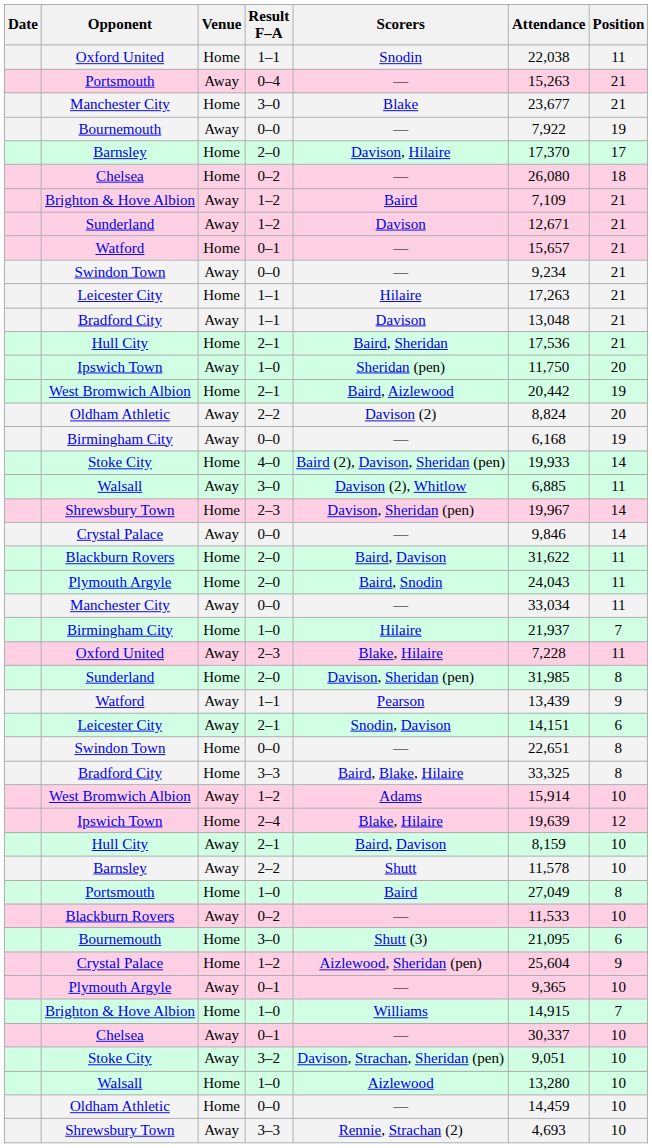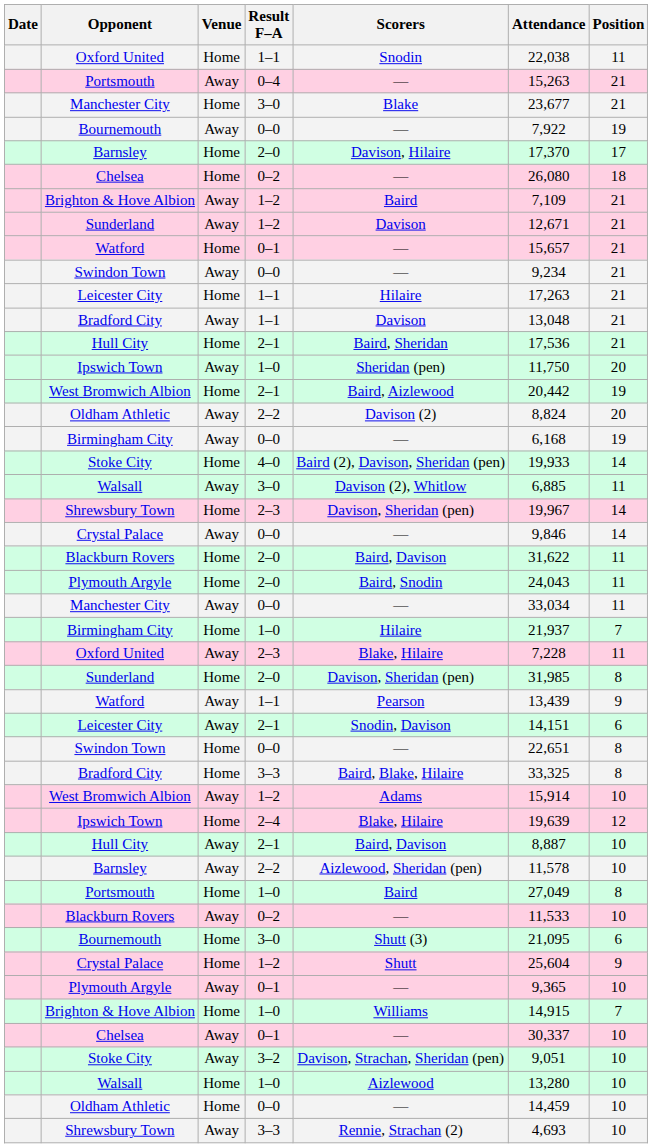 <table class="wikitable sortable" style="text-align:center">
 <tr>
 <th>Date</th>
 <th>Opponent</th>
 <th>Venue</th>
 <th>Result<br>F–A</th>
 <th class="unsortable">Scorers</th>
 <th>Attendance</th>
 <th>Position</th>
 </tr>
 <tr style="background-color: #f3f3f3;">
 <td></td>
 <td><a href='#'>Oxford United</a></td>
 <td>Home</td>
 <td>1–1</td>
 <td><a href='#'>Snodin</a></td>
 <td>22,038</td>
 <td>11</td>
 </tr>
 <tr style="background-color: #ffd0e3;">
 <td></td>
 <td><a href='#'>Portsmouth</a></td>
 <td>Away</td>
 <td>0–4</td>
 <td>—</td>
 <td>15,263</td>
 <td>21</td>
 </tr>
 <tr style="background-color: #f3f3f3;">
 <td></td>
 <td><a href='#'>Manchester City</a></td>
 <td>Home</td>
 <td>3–0</td>
 <td><a href='#'>Blake</a></td>
 <td>23,677</td>
 <td>21</td>
 </tr>
 <tr style="background-color: #f3f3f3;">
 <td></td>
 <td><a href='#'>Bournemouth</a></td>
 <td>Away</td>
 <td>0–0</td>
 <td>—</td>
 <td>7,922</td>
 <td>19</td>
 </tr>
 <tr style="background-color: #d0ffe3;">
 <td></td>
 <td><a href='#'>Barnsley</a></td>
 <td>Home</td>
 <td>2–0</td>
 <td><a href='#'>Davison</a>, <a href='#'>Hilaire</a></td>
 <td>17,370</td>
 <td>17</td>
 </tr>
 <tr style="background-color: #ffd0e3;">
 <td></td>
 <td><a href='#'>Chelsea</a></td>
 <td>Home</td>
 <td>0–2</td>
 <td>—</td>
 <td>26,080</td>
 <td>18</td>
 </tr>
 <tr style="background-color: #ffd0e3;">
 <td></td>
 <td><a href='#'>Brighton & Hove Albion</a></td>
 <td>Away</td>
 <td>1–2</td>
 <td><a href='#'>Baird</a></td>
 <td>7,109</td>
 <td>21</td>
 </tr>
 <tr style="background-color: #ffd0e3;">
 <td></td>
 <td><a href='#'>Sunderland</a></td>
 <td>Away</td>
 <td>1–2</td>
 <td><a href='#'>Davison</a></td>
 <td>12,671</td>
 <td>21</td>
 </tr>
 <tr style="background-color: #ffd0e3;">
 <td></td>
 <td><a href='#'>Watford</a></td>
 <td>Home</td>
 <td>0–1</td>
 <td>—</td>
 <td>15,657</td>
 <td>21</td>
 </tr>
 <tr style="background-color: #f3f3f3;">
 <td></td>
 <td><a href='#'>Swindon Town</a></td>
 <td>Away</td>
 <td>0–0</td>
 <td>—</td>
 <td>9,234</td>
 <td>21</td>
 </tr>
 <tr style="background-color: #f3f3f3;">
 <td></td>
 <td><a href='#'>Leicester City</a></td>
 <td>Home</td>
 <td>1–1</td>
 <td><a href='#'>Hilaire</a></td>
 <td>17,263</td>
 <td>21</td>
 </tr>
 <tr style="background-color: #f3f3f3;">
 <td></td>
 <td><a href='#'>Bradford City</a></td>
 <td>Away</td>
 <td>1–1</td>
 <td><a href='#'>Davison</a></td>
 <td>13,048</td>
 <td>21</td>
 </tr>
 <tr style="background-color: #d0ffe3;">
 <td></td>
 <td><a href='#'>Hull City</a></td>
 <td>Home</td>
 <td>2–1</td>
 <td><a href='#'>Baird</a>, <a href='#'>Sheridan</a></td>
 <td>17,536</td>
 <td>21</td>
 </tr>
 <tr style="background-color: #d0ffe3;">
 <td></td>
 <td><a href='#'>Ipswich Town</a></td>
 <td>Away</td>
 <td>1–0</td>
 <td><a href='#'>Sheridan</a> (pen)</td>
 <td>11,750</td>
 <td>20</td>
 </tr>
 <tr style="background-color: #d0ffe3;">
 <td></td>
 <td><a href='#'>West Bromwich Albion</a></td>
 <td>Home</td>
 <td>2–1</td>
 <td><a href='#'>Baird</a>, <a href='#'>Aizlewood</a></td>
 <td>20,442</td>
 <td>19</td>
 </tr>
 <tr style="background-color: #f3f3f3;">
 <td></td>
 <td><a href='#'>Oldham Athletic</a></td>
 <td>Away</td>
 <td>2–2</td>
 <td><a href='#'>Davison</a> (2)</td>
 <td>8,824</td>
 <td>20</td>
 </tr>
 <tr style="background-color: #f3f3f3;">
 <td></td>
 <td><a href='#'>Birmingham City</a></td>
 <td>Away</td>
 <td>0–0</td>
 <td>—</td>
 <td>6,168</td>
 <td>19</td>
 </tr>
 <tr style="background-color: #d0ffe3;">
 <td></td>
 <td><a href='#'>Stoke City</a></td>
 <td>Home</td>
 <td>4–0</td>
 <td><a href='#'>Baird</a> (2), <a href='#'>Davison</a>, <a href='#'>Sheridan</a> (pen)</td>
 <td>19,933</td>
 <td>14</td>
 </tr>
 <tr style="background-color: #d0ffe3;">
 <td></td>
 <td><a href='#'>Walsall</a></td>
 <td>Away</td>
 <td>3–0</td>
 <td><a href='#'>Davison</a> (2), <a href='#'>Whitlow</a></td>
 <td>6,885</td>
 <td>11</td>
 </tr>
 <tr style="background-color: #ffd0e3;">
 <td></td>
 <td><a href='#'>Shrewsbury Town</a></td>
 <td>Home</td>
 <td>2–3</td>
 <td><a href='#'>Davison</a>, <a href='#'>Sheridan</a> (pen)</td>
 <td>19,967</td>
 <td>14</td>
 </tr>
 <tr style="background-color: #f3f3f3;">
 <td></td>
 <td><a href='#'>Crystal Palace</a></td>
 <td>Away</td>
 <td>0–0</td>
 <td>—</td>
 <td>9,846</td>
 <td>14</td>
 </tr>
 <tr style="background-color: #d0ffe3;">
 <td></td>
 <td><a href='#'>Blackburn Rovers</a></td>
 <td>Home</td>
 <td>2–0</td>
 <td><a href='#'>Baird</a>, <a href='#'>Davison</a></td>
 <td>31,622</td>
 <td>11</td>
 </tr>
 <tr style="background-color: #d0ffe3;">
 <td></td>
 <td><a href='#'>Plymouth Argyle</a></td>
 <td>Home</td>
 <td>2–0</td>
 <td><a href='#'>Baird</a>, <a href='#'>Snodin</a></td>
 <td>24,043</td>
 <td>11</td>
 </tr>
 <tr style="background-color: #f3f3f3;">
 <td></td>
 <td><a href='#'>Manchester City</a></td>
 <td>Away</td>
 <td>0–0</td>
 <td>—</td>
 <td>33,034</td>
 <td>11</td>
 </tr>
 <tr style="background-color: #d0ffe3;">
 <td></td>
 <td><a href='#'>Birmingham City</a></td>
 <td>Home</td>
 <td>1–0</td>
 <td><a href='#'>Hilaire</a></td>
 <td>21,937</td>
 <td>7</td>
 </tr>
 <tr style="background-color: #ffd0e3;">
 <td></td>
 <td><a href='#'>Oxford United</a></td>
 <td>Away</td>
 <td>2–3</td>
 <td><a href='#'>Blake</a>, <a href='#'>Hilaire</a></td>
 <td>7,228</td>
 <td>11</td>
 </tr>
 <tr style="background-color: #d0ffe3;">
 <td></td>
 <td><a href='#'>Sunderland</a></td>
 <td>Home</td>
 <td>2–0</td>
 <td><a href='#'>Davison</a>, <a href='#'>Sheridan</a> (pen)</td>
 <td>31,985</td>
 <td>8</td>
 </tr>
 <tr style="background-color: #f3f3f3;">
 <td></td>
 <td><a href='#'>Watford</a></td>
 <td>Away</td>
 <td>1–1</td>
 <td><a href='#'>Pearson</a></td>
 <td>13,439</td>
 <td>9</td>
 </tr>
 <tr style="background-color: #d0ffe3;">
 <td></td>
 <td><a href='#'>Leicester City</a></td>
 <td>Away</td>
 <td>2–1</td>
 <td><a href='#'>Snodin</a>, <a href='#'>Davison</a></td>
 <td>14,151</td>
 <td>6</td>
 </tr>
 <tr style="background-color: #f3f3f3;">
 <td></td>
 <td><a href='#'>Swindon Town</a></td>
 <td>Home</td>
 <td>0–0</td>
 <td>—</td>
 <td>22,651</td>
 <td>8</td>
 </tr>
 <tr style="background-color: #f3f3f3;">
 <td></td>
 <td><a href='#'>Bradford City</a></td>
 <td>Home</td>
 <td>3–3</td>
 <td><a href='#'>Baird</a>, <a href='#'>Blake</a>, <a href='#'>Hilaire</a></td>
 <td>33,325</td>
 <td>8</td>
 </tr>
 <tr style="background-color: #ffd0e3;">
 <td></td>
 <td><a href='#'>West Bromwich Albion</a></td>
 <td>Away</td>
 <td>1–2</td>
 <td><a href='#'>Adams</a></td>
 <td>15,914</td>
 <td>10</td>
 </tr>
 <tr style="background-color: #ffd0e3;">
 <td></td>
 <td><a href='#'>Ipswich Town</a></td>
 <td>Home</td>
 <td>2–4</td>
 <td><a href='#'>Blake</a>, <a href='#'>Hilaire</a></td>
 <td>19,639</td>
 <td>12</td>
 </tr>
 <tr style="background-color: #d0ffe3;">
 <td></td>
 <td><a href='#'>Hull City</a></td>
 <td>Away</td>
 <td>2–1</td>
 <td><a href='#'>Baird</a>, <a href='#'>Davison</a></td>
-<td>8,159</td>
+<td>8,887</td>
 <td>10</td>
 </tr>
 <tr style="background-color: #f3f3f3;">
 <td></td>
 <td><a href='#'>Barnsley</a></td>
 <td>Away</td>
 <td>2–2</td>
-<td><a href='#'>Shutt</a></td>
+<td><a href='#'>Aizlewood</a>, <a href='#'>Sheridan</a> (pen)</td>
 <td>11,578</td>
 <td>10</td>
 </tr>
 <tr style="background-color: #d0ffe3;">
 <td></td>
 <td><a href='#'>Portsmouth</a></td>
 <td>Home</td>
 <td>1–0</td>
 <td><a href='#'>Baird</a></td>
 <td>27,049</td>
 <td>8</td>
 </tr>
 <tr style="background-color: #ffd0e3;">
 <td></td>
 <td><a href='#'>Blackburn Rovers</a></td>
 <td>Away</td>
 <td>0–2</td>
 <td>—</td>
 <td>11,533</td>
 <td>10</td>
 </tr>
 <tr style="background-color: #d0ffe3;">
 <td></td>
 <td><a href='#'>Bournemouth</a></td>
 <td>Home</td>
 <td>3–0</td>
 <td><a href='#'>Shutt</a> (3)</td>
 <td>21,095</td>
 <td>6</td>
 </tr>
 <tr style="background-color: #ffd0e3;">
 <td></td>
 <td><a href='#'>Crystal Palace</a></td>
 <td>Home</td>
 <td>1–2</td>
-<td><a href='#'>Aizlewood</a>, <a href='#'>Sheridan</a> (pen)</td>
+<td><a href='#'>Shutt</a></td>
 <td>25,604</td>
 <td>9</td>
 </tr>
 <tr style="background-color: #ffd0e3;">
 <td></td>
 <td><a href='#'>Plymouth Argyle</a></td>
 <td>Away</td>
 <td>0–1</td>
 <td>—</td>
 <td>9,365</td>
 <td>10</td>
 </tr>
 <tr style="background-color: #d0ffe3;">
 <td></td>
 <td><a href='#'>Brighton & Hove Albion</a></td>
 <td>Home</td>
 <td>1–0</td>
 <td><a href='#'>Williams</a></td>
 <td>14,915</td>
 <td>7</td>
 </tr>
 <tr style="background-color: #ffd0e3;">
 <td></td>
 <td><a href='#'>Chelsea</a></td>
 <td>Away</td>
 <td>0–1</td>
 <td>—</td>
 <td>30,337</td>
 <td>10</td>
 </tr>
 <tr style="background-color: #d0ffe3;">
 <td></td>
 <td><a href='#'>Stoke City</a></td>
 <td>Away</td>
 <td>3–2</td>
 <td><a href='#'>Davison</a>, <a href='#'>Strachan</a>, <a href='#'>Sheridan</a> (pen)</td>
 <td>9,051</td>
 <td>10</td>
 </tr>
 <tr style="background-color: #d0ffe3;">
 <td></td>
 <td><a href='#'>Walsall</a></td>
 <td>Home</td>
 <td>1–0</td>
 <td><a href='#'>Aizlewood</a></td>
 <td>13,280</td>
 <td>10</td>
 </tr>
 <tr style="background-color: #f3f3f3;">
 <td></td>
 <td><a href='#'>Oldham Athletic</a></td>
 <td>Home</td>
 <td>0–0</td>
 <td>—</td>
 <td>14,459</td>
 <td>10</td>
 </tr>
 <tr style="background-color: #f3f3f3;">
 <td></td>
 <td><a href='#'>Shrewsbury Town</a></td>
 <td>Away</td>
 <td>3–3</td>
 <td><a href='#'>Rennie</a>, <a href='#'>Strachan</a> (2)</td>
 <td>4,693</td>
 <td>10</td>
 </tr>
 </table>
